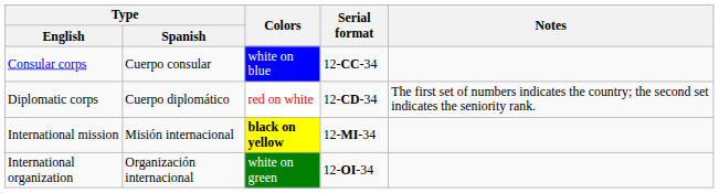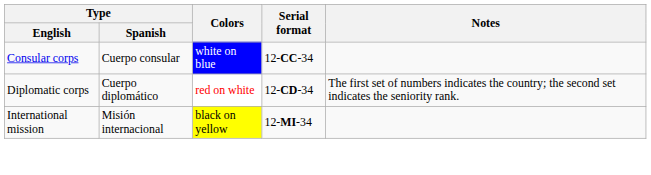 <table class="wikitable">
 <tr>
 <th colspan=2>Type</th>
 <th rowspan=2>Colors</th>
 <th rowspan=2>Serial format</th>
 <th rowspan=2>Notes</th>
 </tr>
 <tr>
 <th>English</th>
 <th>Spanish</th>
 </tr>
 <tr>
 <td><a href='#'>Consular corps</a></td>
 <td>Cuerpo consular</td>
 <td style="background:blue; color:white;">white on blue</td>
 <td>12-<strong>CC</strong>-34</td>
 <td></td>
 </tr>
 <tr>
 <td>Diplomatic corps</td>
 <td>Cuerpo diplomático</td>
 <td style="background:white; color:red;">red on white</td>
 <td>12-<strong>CD</strong>-34</td>
 <td>The first set of numbers indicates the country; the second set indicates the seniority rank.</td>
 </tr>
 <tr>
 <td>International mission</td>
 <td>Misión internacional</td>
-<td style="background:yellow; color:black;"><strong>black on yellow</strong></td>
+<td style="background:yellow; color:black;">black on yellow</td>
 <td>12-<strong>MI</strong>-34</td>
 <td></td>
 </tr>
-<tr>
-<td>International organization</td>
-<td>Organización internacional</td>
-<td style="background:green; color:white;">white on green</td>
-<td>12-<strong>OI</strong>-34</td>
-<td></td>
-</tr>
 </table>
